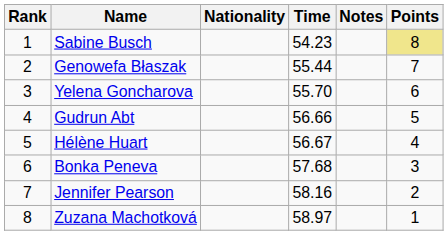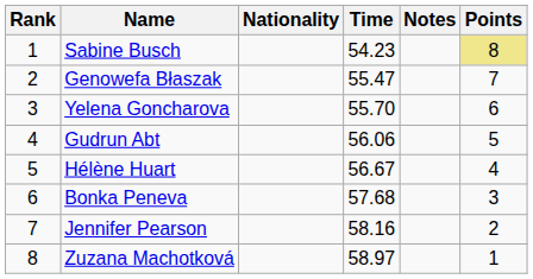 <table class="wikitable sortable" style="text-align:center">
 <tr>
 <th>Rank</th>
 <th>Name</th>
 <th>Nationality</th>
 <th>Time</th>
 <th>Notes</th>
 <th>Points</th>
 </tr>
 <tr>
 <td>1</td>
 <td align=left><a href='#'>Sabine Busch</a></td>
 <td align=left></td>
 <td>54.23</td>
 <td></td>
 <td style="background: khaki;">8</td>
 </tr>
 <tr>
 <td>2</td>
 <td align=left><a href='#'>Genowefa Błaszak</a></td>
 <td align=left></td>
-<td>55.44</td>
+<td>55.47</td>
 <td></td>
 <td>7</td>
 </tr>
 <tr>
 <td>3</td>
 <td align=left><a href='#'>Yelena Goncharova</a></td>
 <td align=left></td>
 <td>55.70</td>
 <td></td>
 <td>6</td>
 </tr>
 <tr>
 <td>4</td>
 <td align=left><a href='#'>Gudrun Abt</a></td>
 <td align=left></td>
-<td>56.66</td>
+<td>56.06</td>
 <td></td>
 <td>5</td>
 </tr>
 <tr>
 <td>5</td>
 <td align=left><a href='#'>Hélène Huart</a></td>
 <td align=left></td>
 <td>56.67</td>
 <td></td>
 <td>4</td>
 </tr>
 <tr>
 <td>6</td>
 <td align=left><a href='#'>Bonka Peneva</a></td>
 <td align=left></td>
 <td>57.68</td>
 <td></td>
 <td>3</td>
 </tr>
 <tr>
 <td>7</td>
 <td align=left><a href='#'>Jennifer Pearson</a></td>
 <td align=left></td>
 <td>58.16</td>
 <td></td>
 <td>2</td>
 </tr>
 <tr>
 <td>8</td>
 <td align=left><a href='#'>Zuzana Machotková</a></td>
 <td align=left></td>
 <td>58.97</td>
 <td></td>
 <td>1</td>
 </tr>
 </table>
